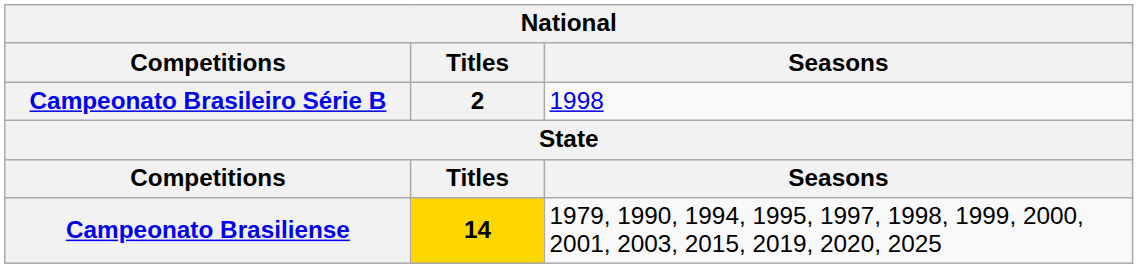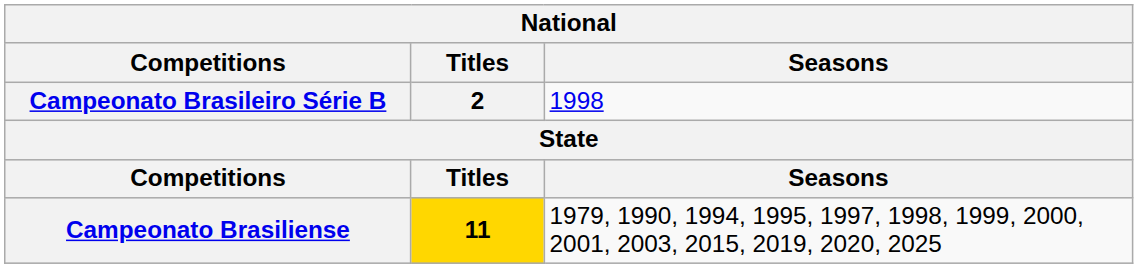 <table class="wikitable">
 <tr>
 <th colspan="3">National</th>
 </tr>
 <tr>
 <th style="width:260px">Competitions</th>
 <th style="width:80px">Titles</th>
 <th style="width:380px">Seasons</th>
 </tr>
 <tr>
 <th style="text-align:center"><a href='#'>Campeonato Brasileiro Série B</a></th>
 <th style="text-align:center"><strong>2</strong></th>
 <td align="left"><a href='#'>1998</a></td>
 </tr>
 <tr>
 <th colspan="3">State</th>
 </tr>
 <tr>
 <th>Competitions</th>
 <th>Titles</th>
 <th>Seasons</th>
 </tr>
 <tr>
 <th style="text-align:center"><a href='#'>Campeonato Brasiliense</a></th>
-<td bgcolor="gold" style="text-align:center"><strong>14</strong></td>
+<td bgcolor="gold" style="text-align:center"><strong>11</strong></td>
 <td align="left">1979, 1990, 1994, 1995, 1997, 1998, 1999, 2000, 2001, 2003, 2015, 2019, 2020, 2025</td>
 </tr>
 </table>
